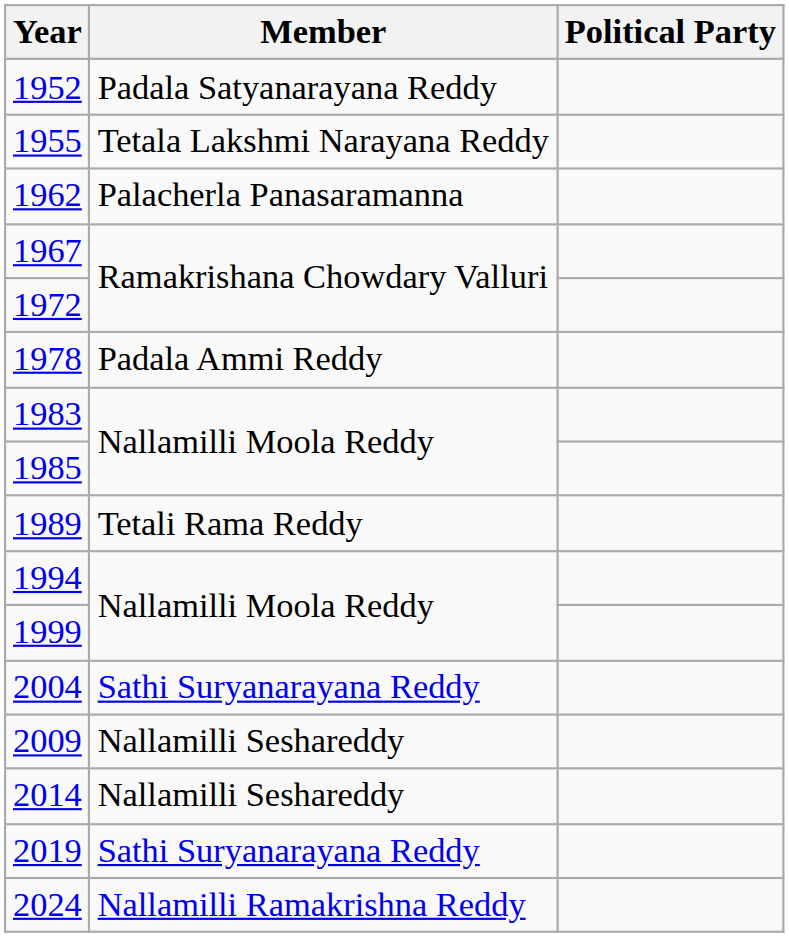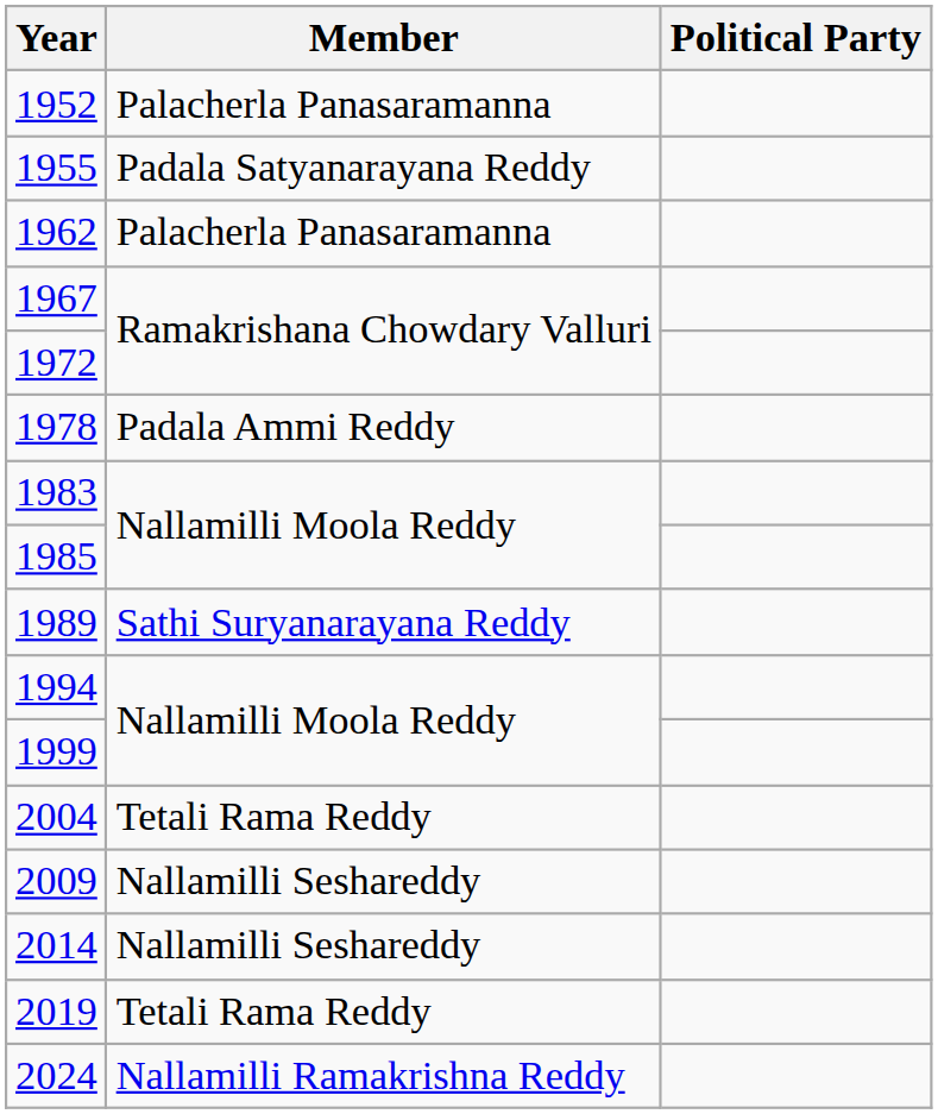 <table class="wikitable sortable">
 <tr>
 <th>Year</th>
 <th>Member</th>
 <th colspan="2">Political Party</th>
 </tr>
 <tr>
 <td><a href='#'>1952</a></td>
-<td>Padala Satyanarayana Reddy</td>
+<td>Palacherla Panasaramanna</td>
 <td></td>
 </tr>
 <tr>
 <td><a href='#'>1955</a></td>
-<td>Tetala Lakshmi Narayana Reddy</td>
+<td>Padala Satyanarayana Reddy</td>
 <td></td>
 </tr>
 <tr>
 <td><a href='#'>1962</a></td>
 <td>Palacherla Panasaramanna</td>
 <td></td>
 </tr>
 <tr>
 <td><a href='#'>1967</a></td>
 <td rowspan=2>Ramakrishana Chowdary Valluri</td>
 <td></td>
 </tr>
 <tr>
 <td><a href='#'>1972</a></td>
 </tr>
 <tr>
 <td><a href='#'>1978</a></td>
 <td>Padala Ammi Reddy</td>
 <td></td>
 </tr>
 <tr>
 <td><a href='#'>1983</a></td>
 <td rowspan=2>Nallamilli Moola Reddy</td>
 <td></td>
 </tr>
 <tr>
 <td><a href='#'>1985</a></td>
 </tr>
 <tr>
 <td><a href='#'>1989</a></td>
-<td>Tetali Rama Reddy</td>
+<td><a href='#'>Sathi Suryanarayana Reddy</a></td>
 <td></td>
 </tr>
 <tr>
 <td><a href='#'>1994</a></td>
 <td rowspan=2>Nallamilli Moola Reddy</td>
 <td></td>
 </tr>
 <tr>
 <td><a href='#'>1999</a></td>
 </tr>
 <tr>
 <td><a href='#'>2004</a></td>
-<td><a href='#'>Sathi Suryanarayana Reddy</a></td>
+<td>Tetali Rama Reddy</td>
 <td></td>
 </tr>
 <tr>
 <td><a href='#'>2009</a></td>
 <td>Nallamilli Seshareddy</td>
 </tr>
 <tr>
 <td><a href='#'>2014</a></td>
 <td>Nallamilli Seshareddy</td>
 <td></td>
 </tr>
 <tr>
 <td><a href='#'>2019</a></td>
-<td><a href='#'>Sathi Suryanarayana Reddy</a></td>
+<td>Tetali Rama Reddy</td>
 <td></td>
 </tr>
 <tr>
 <td><a href='#'>2024</a></td>
 <td><a href='#'>Nallamilli Ramakrishna Reddy</a></td>
 <td></td>
 </tr>
 </table>
